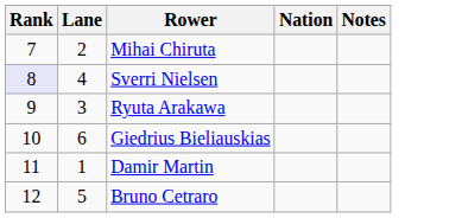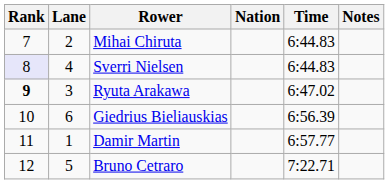 <table class="wikitable sortable" style="text-align:center">
 <tr>
 <th>Rank</th>
 <th>Lane</th>
 <th>Rower</th>
 <th>Nation</th>
+<th>Time</th>
 <th>Notes</th>
 </tr>
 <tr>
 <td>7</td>
 <td>2</td>
 <td align=left><a href='#'>Mihai Chiruta</a></td>
 <td align=left></td>
+<td>6:44.83</td>
 <td rowspan="1"></td>
 </tr>
 <tr>
 <td style="background: lavender;">8</td>
 <td>4</td>
 <td align=left><a href='#'>Sverri Nielsen</a></td>
 <td align=left></td>
+<td>6:44.83</td>
 <td></td>
 </tr>
 <tr>
-<td>9</td>
+<td><strong>9</strong></td>
 <td>3</td>
 <td align=left><a href='#'>Ryuta Arakawa</a></td>
 <td align=left></td>
+<td>6:47.02</td>
 <td></td>
 </tr>
 <tr>
 <td>10</td>
 <td>6</td>
 <td align=left><a href='#'>Giedrius Bieliauskias</a></td>
 <td align=left></td>
+<td>6:56.39</td>
 <td></td>
 </tr>
 <tr>
 <td>11</td>
 <td>1</td>
 <td align=left><a href='#'>Damir Martin</a></td>
 <td align=left></td>
+<td>6:57.77</td>
 <td rowspan="1"></td>
 </tr>
 <tr>
 <td>12</td>
 <td>5</td>
 <td align=left><a href='#'>Bruno Cetraro</a></td>
 <td align=left></td>
+<td>7:22.71</td>
 <td rowspan="1"></td>
 </tr>
 </table>
